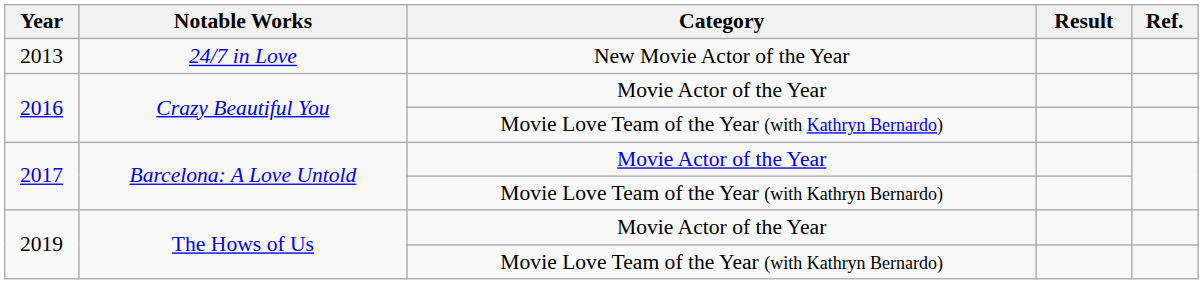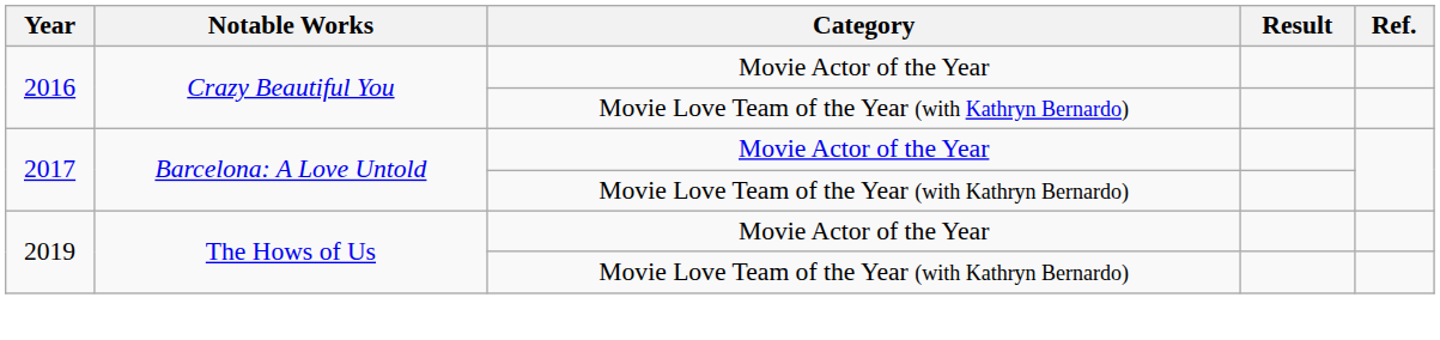 <table class="wikitable" style="text-align:center" width=70%>
 <tr>
 <th>Year</th>
 <th>Notable Works</th>
 <th>Category</th>
 <th>Result</th>
 <th>Ref.</th>
-</tr>
-<tr>
-<td>2013</td>
-<td><em><a href='#'>24/7 in Love</a></em></td>
-<td>New Movie Actor of the Year</td>
-<td></td>
-<td></td>
 </tr>
 <tr>
 <td rowspan="2"><a href='#'>2016</a></td>
 <td rowspan="2"><em><a href='#'>Crazy Beautiful You</a></em></td>
 <td>Movie Actor of the Year</td>
 <td></td>
 <td></td>
 </tr>
 <tr>
 <td>Movie Love Team of the Year <small>(with <a href='#'>Kathryn Bernardo</a>)</small></td>
 <td></td>
 <td></td>
 </tr>
 <tr>
 <td rowspan="2"><a href='#'>2017</a></td>
 <td rowspan="2"><em><a href='#'>Barcelona: A Love Untold</a></em></td>
 <td><a href='#'>Movie Actor of the Year</a></td>
 <td></td>
 <td rowspan="2"></td>
 </tr>
 <tr>
 <td>Movie Love Team of the Year <small>(with Kathryn Bernardo)</small></td>
 <td></td>
 </tr>
 <tr>
 <td rowspan="2">2019</td>
 <td rowspan="2"><a href='#'>The Hows of Us</a></td>
 <td>Movie Actor of the Year</td>
 <td></td>
 <td></td>
 </tr>
 <tr>
 <td>Movie Love Team of the Year <small>(with Kathryn Bernardo)</small></td>
 <td></td>
 <td></td>
 </tr>
 </table>
